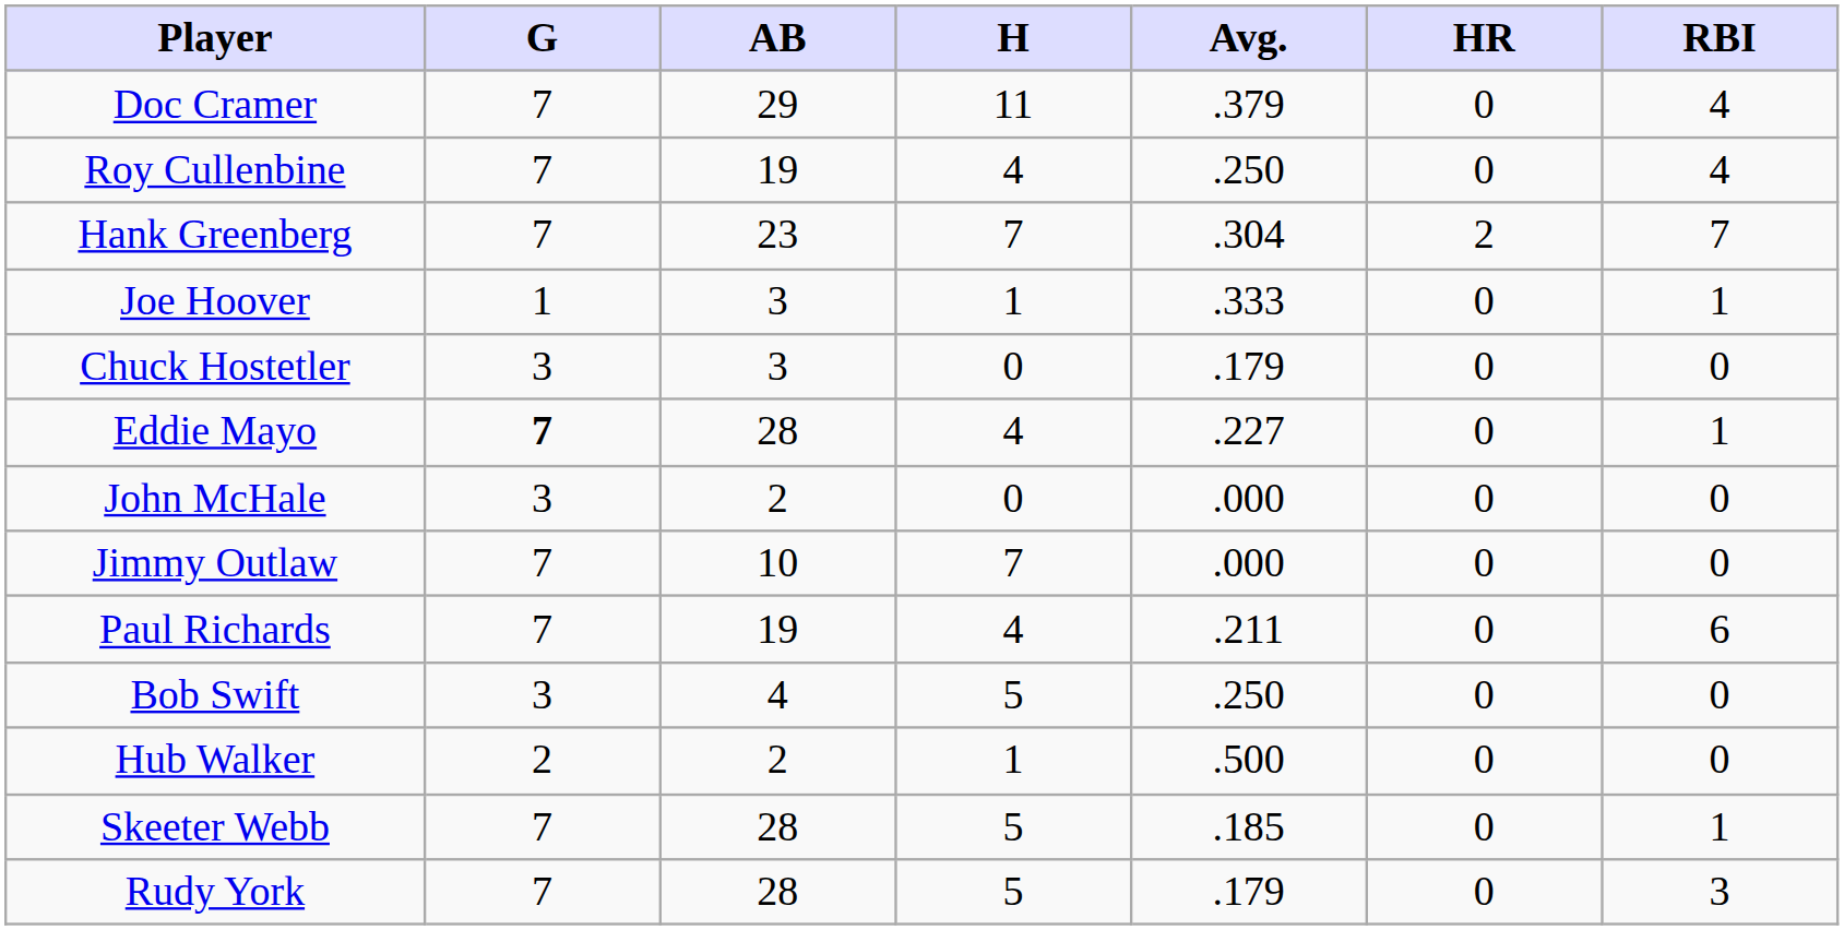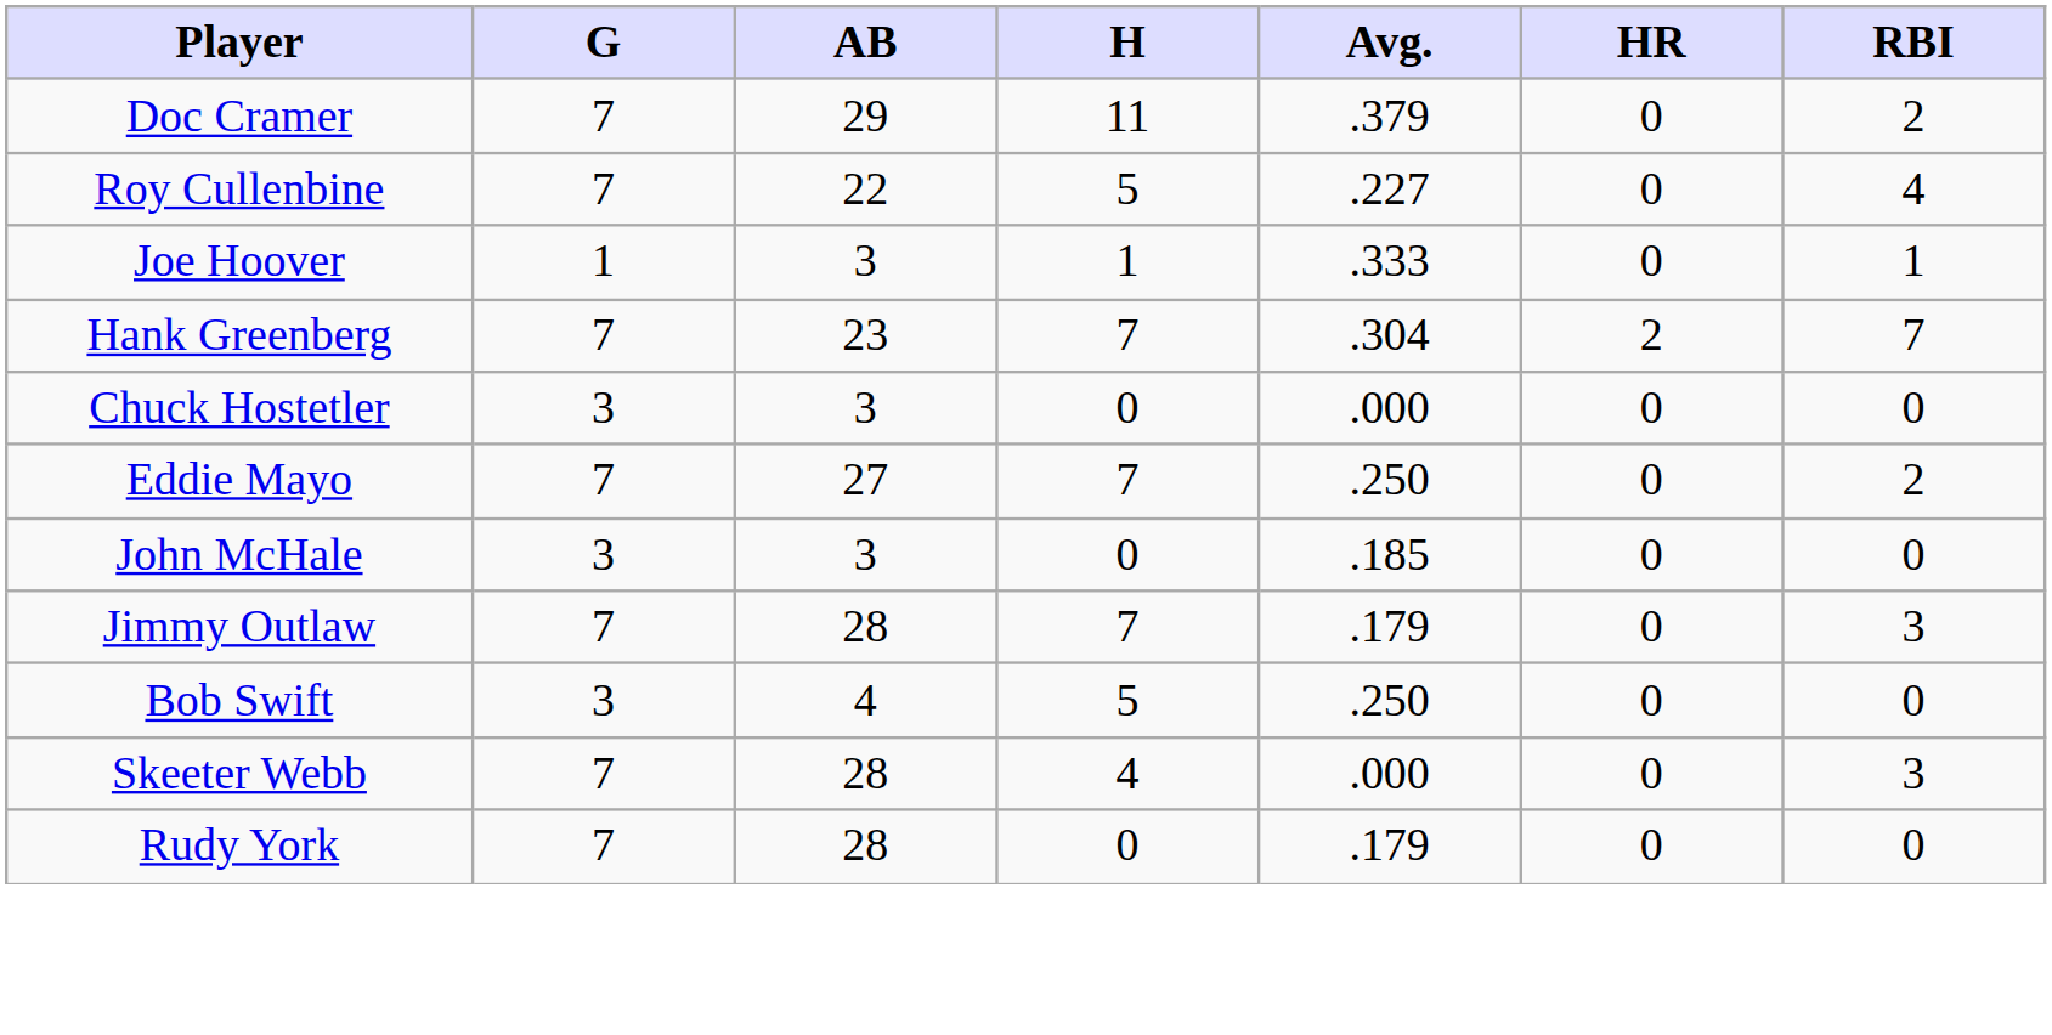 <table class="wikitable sortable">
 <tr>
 <th style="background:#ddf; width:16%;">Player</th>
 <th style="background:#ddf; width:9%;">G</th>
 <th style="background:#ddf; width:9%;">AB</th>
 <th style="background:#ddf; width:9%;">H</th>
 <th style="background:#ddf; width:9%;">Avg.</th>
 <th style="background:#ddf; width:9%;">HR</th>
 <th style="background:#ddf; width:9%;">RBI</th>
 </tr>
 <tr style="text-align:center;">
 <td><a href='#'>Doc Cramer</a></td>
 <td>7</td>
 <td>29</td>
 <td>11</td>
 <td>.379</td>
 <td>0</td>
-<td>4</td>
+<td>2</td>
 </tr>
 <tr style="text-align:center;">
 <td><a href='#'>Roy Cullenbine</a></td>
 <td>7</td>
-<td>19</td>
-<td>4</td>
-<td>.250</td>
+<td>22</td>
+<td>5</td>
+<td>.227</td>
 <td>0</td>
 <td>4</td>
+</tr>
+<tr style="text-align:center;">
+<td><a href='#'>Joe Hoover</a></td>
+<td>1</td>
+<td>3</td>
+<td>1</td>
+<td>.333</td>
+<td>0</td>
+<td>1</td>
 </tr>
 <tr style="text-align:center;">
 <td><a href='#'>Hank Greenberg</a></td>
 <td>7</td>
 <td>23</td>
 <td>7</td>
 <td>.304</td>
 <td>2</td>
 <td>7</td>
 </tr>
 <tr style="text-align:center;">
-<td><a href='#'>Joe Hoover</a></td>
-<td>1</td>
-<td>3</td>
-<td>1</td>
-<td>.333</td>
-<td>0</td>
-<td>1</td>
-</tr>
-<tr style="text-align:center;">
 <td><a href='#'>Chuck Hostetler</a></td>
 <td>3</td>
 <td>3</td>
-<td>0</td>
-<td>.179</td>
-<td>0</td>
-<td>0</td>
-</tr>
-<tr style="text-align:center;">
-<td><a href='#'>Eddie Mayo</a></td>
-<td><strong>7</strong></td>
-<td>28</td>
-<td>4</td>
-<td>.227</td>
-<td>0</td>
-<td>1</td>
-</tr>
-<tr style="text-align:center;">
-<td><a href='#'>John McHale</a></td>
-<td>3</td>
-<td>2</td>
 <td>0</td>
 <td>.000</td>
 <td>0</td>
 <td>0</td>
 </tr>
 <tr style="text-align:center;">
-<td><a href='#'>Jimmy Outlaw</a></td>
+<td><a href='#'>Eddie Mayo</a></td>
 <td>7</td>
-<td>10</td>
+<td>27</td>
 <td>7</td>
-<td>.000</td>
+<td>.250</td>
+<td>0</td>
+<td>2</td>
+</tr>
+<tr style="text-align:center;">
+<td><a href='#'>John McHale</a></td>
+<td>3</td>
+<td>3</td>
+<td>0</td>
+<td>.185</td>
 <td>0</td>
 <td>0</td>
 </tr>
 <tr style="text-align:center;">
-<td><a href='#'>Paul Richards</a></td>
+<td><a href='#'>Jimmy Outlaw</a></td>
 <td>7</td>
-<td>19</td>
-<td>4</td>
-<td>.211</td>
+<td>28</td>
+<td>7</td>
+<td>.179</td>
 <td>0</td>
-<td>6</td>
+<td>3</td>
 </tr>
 <tr style="text-align:center;">
 <td><a href='#'>Bob Swift</a></td>
 <td>3</td>
 <td>4</td>
 <td>5</td>
 <td>.250</td>
 <td>0</td>
 <td>0</td>
 </tr>
 <tr style="text-align:center;">
-<td><a href='#'>Hub Walker</a></td>
-<td>2</td>
-<td>2</td>
-<td>1</td>
-<td>.500</td>
-<td>0</td>
-<td>0</td>
-</tr>
-<tr style="text-align:center;">
 <td><a href='#'>Skeeter Webb</a></td>
 <td>7</td>
 <td>28</td>
-<td>5</td>
-<td>.185</td>
+<td>4</td>
+<td>.000</td>
 <td>0</td>
-<td>1</td>
+<td>3</td>
 </tr>
 <tr style="text-align:center;">
 <td><a href='#'>Rudy York</a></td>
 <td>7</td>
 <td>28</td>
-<td>5</td>
+<td>0</td>
 <td>.179</td>
 <td>0</td>
-<td>3</td>
+<td>0</td>
 </tr>
 </table>
